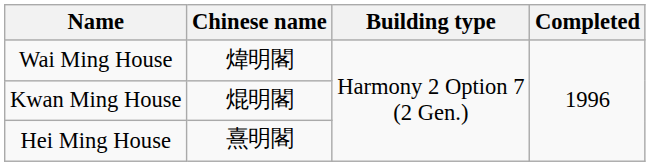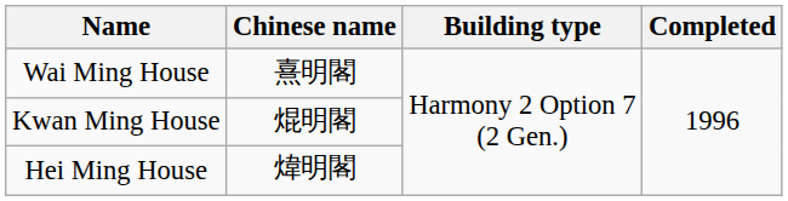 <table class="wikitable" style="text-align: center">
 <tr>
 <th>Name</th>
 <th>Chinese name</th>
 <th>Building type</th>
 <th>Completed</th>
 </tr>
 <tr>
 <td>Wai Ming House</td>
-<td>煒明閣</td>
+<td>熹明閣</td>
 <td rowspan="3">Harmony 2 Option 7<br>(2 Gen.)</td>
 <td rowspan="3">1996</td>
 </tr>
 <tr>
 <td>Kwan Ming House</td>
 <td>焜明閣</td>
 </tr>
 <tr>
 <td>Hei Ming House</td>
-<td>熹明閣</td>
+<td>煒明閣</td>
 </tr>
 </table>
